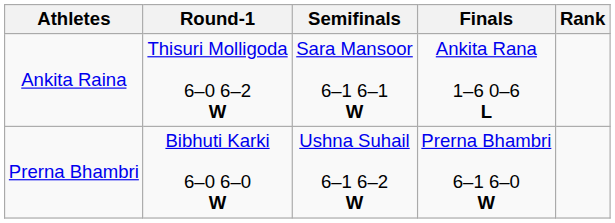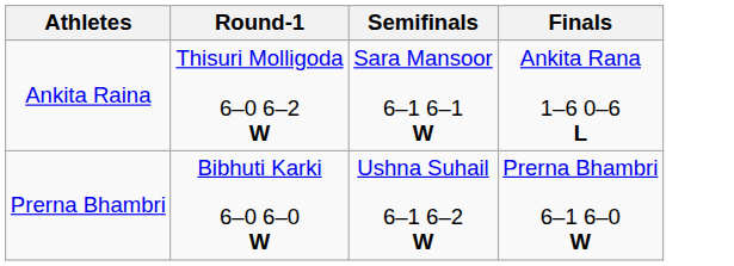 <table class="wikitable" style="text-align:center;">
 <tr>
 <th>Athletes</th>
 <th>Round-1</th>
 <th>Semifinals</th>
 <th>Finals</th>
-<th>Rank</th>
 </tr>
 <tr>
 <td><a href='#'>Ankita Raina</a></td>
 <td><a href='#'>Thisuri Molligoda</a><br><br>6–0 6–2<br><strong>W</strong></td>
 <td><a href='#'>Sara Mansoor</a><br><br>6–1 6–1<br><strong>W</strong></td>
 <td><a href='#'>Ankita Rana</a><br><br>1–6 0–6<br><strong>L</strong></td>
-<td></td>
 </tr>
 <tr>
 <td><a href='#'>Prerna Bhambri</a></td>
 <td><a href='#'>Bibhuti Karki</a><br><br>6–0 6–0<br><strong>W</strong></td>
 <td><a href='#'>Ushna Suhail</a><br><br>6–1 6–2<br><strong>W</strong></td>
 <td><a href='#'>Prerna Bhambri</a><br><br>6–1 6–0<br><strong>W</strong></td>
-<td></td>
 </tr>
 </table>
